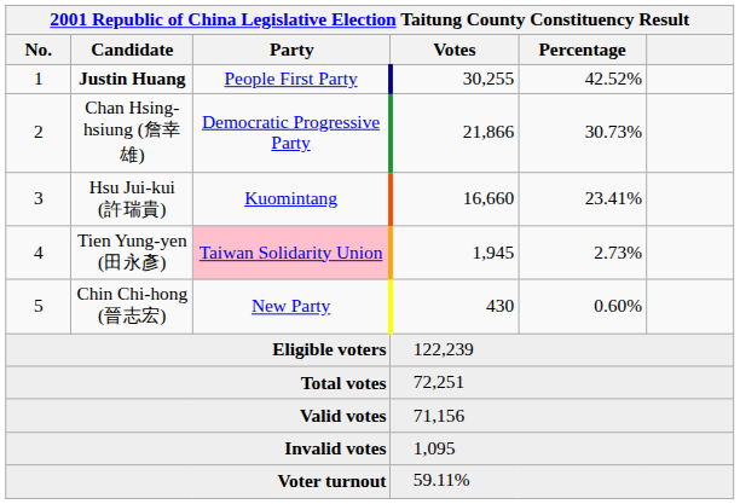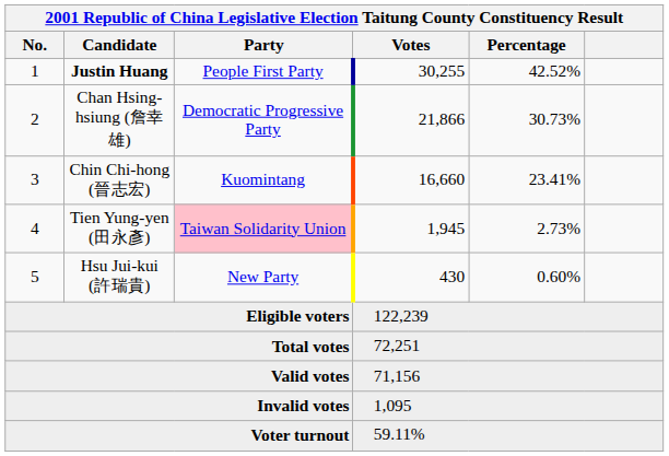 <table class="wikitable" style="margin:auto; text-align:center">
 <tr>
 <th colspan="7" width=620px><a href='#'>2001 Republic of China Legislative Election</a> Taitung County Constituency Result</th>
 </tr>
 <tr>
 <th width=35>No.</th>
 <th width=55>Candidate</th>
 <th width=120>Party</th>
 <th width=75>Votes</th>
 <th width=75>Percentage</th>
 <th width=49></th>
 </tr>
 <tr>
 <td>1</td>
 <td><strong>Justin Huang</strong></td>
 <td><a href='#'>People First Party</a></td>
 <td style="border-left:4px solid #000099;" align="right">30,255</td>
 <td align="right">42.52%</td>
 <td align="center"></td>
 </tr>
 <tr>
 <td>2</td>
 <td>Chan Hsing-hsiung (詹幸雄)</td>
 <td><a href='#'>Democratic Progressive Party</a></td>
 <td style="border-left:4px solid #1B9431;" align="right">21,866</td>
 <td align="right">30.73%</td>
 <td align="center"></td>
 </tr>
 <tr>
 <td>3</td>
-<td>Hsu Jui-kui (許瑞貴)</td>
+<td>Chin Chi-hong (晉志宏)</td>
 <td><a href='#'>Kuomintang</a></td>
 <td style="border-left:4px solid #FF4500;" align="right">16,660</td>
 <td align="right">23.41%</td>
 <td align="center"></td>
 </tr>
 <tr>
 <td>4</td>
 <td>Tien Yung-yen (田永彥)</td>
 <td style="background: pink;"><a href='#'>Taiwan Solidarity Union</a></td>
 <td style="border-left:4px solid #FFA500;" align="right">1,945</td>
 <td align="right">2.73%</td>
 <td align="center"></td>
 </tr>
 <tr>
 <td>5</td>
-<td>Chin Chi-hong (晉志宏)</td>
+<td>Hsu Jui-kui (許瑞貴)</td>
 <td> <a href='#'>New Party</a></td>
 <td style="border-left:4px solid #FFFF00;" align="right">430</td>
 <td align="right">0.60%</td>
 <td align="center"></td>
 </tr>
 <tr bgcolor=EEEEEE>
 <td colspan="3" align="right"><strong>Eligible voters</strong></td>
 <td colspan="3" align="left">　122,239</td>
 </tr>
 <tr bgcolor=EEEEEE>
 <td colspan="3" align="right"><strong>Total votes</strong></td>
 <td colspan="3" align="left">　72,251</td>
 </tr>
 <tr bgcolor=EEEEEE>
 <td colspan="3" align="right"><strong>Valid votes</strong></td>
 <td colspan="3" align="left">　71,156</td>
 </tr>
 <tr bgcolor=EEEEEE>
 <td colspan="3" align="right"><strong>Invalid votes</strong></td>
 <td colspan="3" align="left">　1,095</td>
 </tr>
 <tr bgcolor=EEEEEE>
 <td colspan="3" align="right"><strong>Voter turnout</strong></td>
 <td colspan="3" align="left">　59.11%</td>
 </tr>
 </table>
